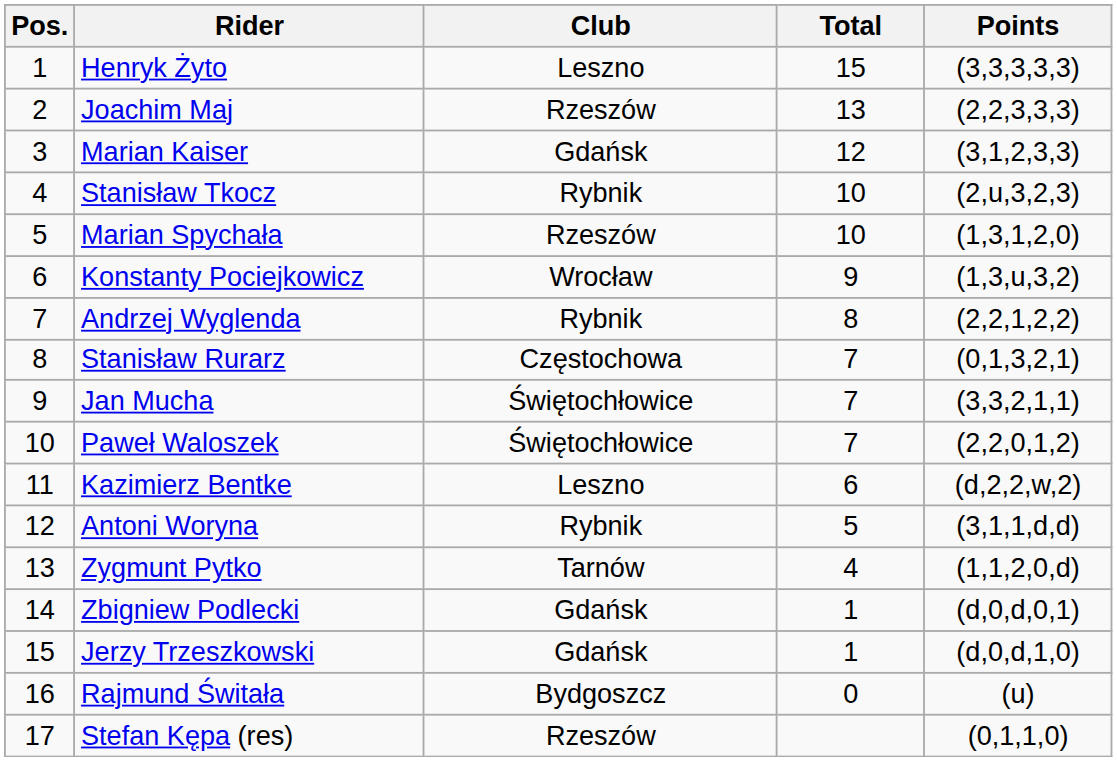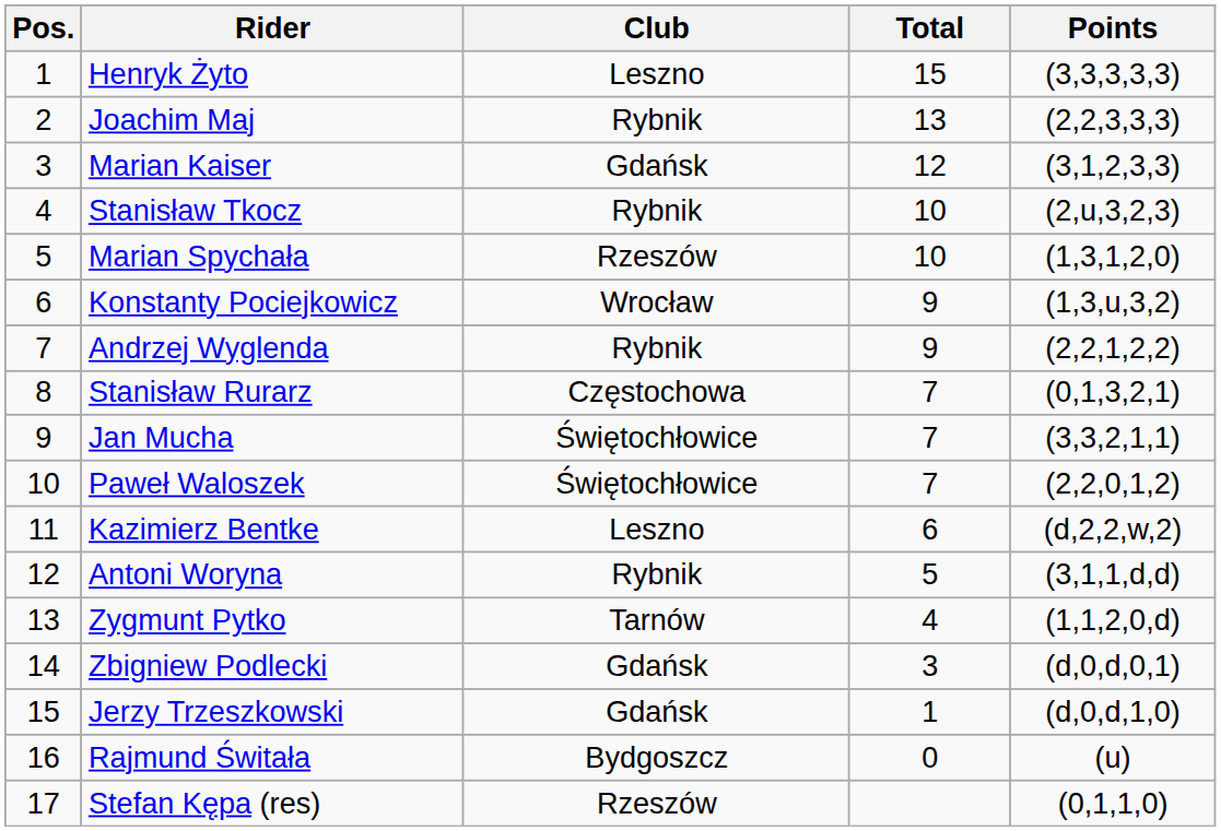 <table class=wikitable style="font-size:93%;">
 <tr>
 <th width=25px>Pos.</th>
 <th width=200px>Rider</th>
 <th width=200px>Club</th>
 <th width=80px>Total</th>
 <th width=100px>Points</th>
 </tr>
 <tr align=center>
 <td>1</td>
 <td align=left><a href='#'>Henryk Żyto</a></td>
 <td>Leszno</td>
 <td>15</td>
 <td>(3,3,3,3,3)</td>
 </tr>
 <tr align=center>
 <td>2</td>
 <td align=left><a href='#'>Joachim Maj</a></td>
-<td>Rzeszów</td>
+<td>Rybnik</td>
 <td>13</td>
 <td>(2,2,3,3,3)</td>
 </tr>
 <tr align=center>
 <td>3</td>
 <td align=left><a href='#'>Marian Kaiser</a></td>
 <td>Gdańsk</td>
 <td>12</td>
 <td>(3,1,2,3,3)</td>
 </tr>
 <tr align=center>
 <td>4</td>
 <td align=left><a href='#'>Stanisław Tkocz</a></td>
 <td>Rybnik</td>
 <td>10</td>
 <td>(2,u,3,2,3)</td>
 </tr>
 <tr align=center>
 <td>5</td>
 <td align=left><a href='#'>Marian Spychała</a></td>
 <td>Rzeszów</td>
 <td>10</td>
 <td>(1,3,1,2,0)</td>
 </tr>
 <tr align=center>
 <td>6</td>
 <td align=left><a href='#'>Konstanty Pociejkowicz</a></td>
 <td>Wrocław</td>
 <td>9</td>
 <td>(1,3,u,3,2)</td>
 </tr>
 <tr align=center>
 <td>7</td>
 <td align=left><a href='#'>Andrzej Wyglenda</a></td>
 <td>Rybnik</td>
-<td>8</td>
+<td>9</td>
 <td>(2,2,1,2,2)</td>
 </tr>
 <tr align=center>
 <td>8</td>
 <td align=left><a href='#'>Stanisław Rurarz</a></td>
 <td>Częstochowa</td>
 <td>7</td>
 <td>(0,1,3,2,1)</td>
 </tr>
 <tr align=center>
 <td>9</td>
 <td align=left><a href='#'>Jan Mucha</a></td>
 <td>Świętochłowice</td>
 <td>7</td>
 <td>(3,3,2,1,1)</td>
 </tr>
 <tr align=center>
 <td>10</td>
 <td align=left><a href='#'>Paweł Waloszek</a></td>
 <td>Świętochłowice</td>
 <td>7</td>
 <td>(2,2,0,1,2)</td>
 </tr>
 <tr align=center>
 <td>11</td>
 <td align=left><a href='#'>Kazimierz Bentke</a></td>
 <td>Leszno</td>
 <td>6</td>
 <td>(d,2,2,w,2)</td>
 </tr>
 <tr align=center>
 <td>12</td>
 <td align=left><a href='#'>Antoni Woryna</a></td>
 <td>Rybnik</td>
 <td>5</td>
 <td>(3,1,1,d,d)</td>
 </tr>
 <tr align=center>
 <td>13</td>
 <td align=left><a href='#'>Zygmunt Pytko</a></td>
 <td>Tarnów</td>
 <td>4</td>
 <td>(1,1,2,0,d)</td>
 </tr>
 <tr align=center>
 <td>14</td>
 <td align=left><a href='#'>Zbigniew Podlecki</a></td>
 <td>Gdańsk</td>
-<td>1</td>
+<td>3</td>
 <td>(d,0,d,0,1)</td>
 </tr>
 <tr align=center>
 <td>15</td>
 <td align=left><a href='#'>Jerzy Trzeszkowski</a></td>
 <td>Gdańsk</td>
 <td>1</td>
 <td>(d,0,d,1,0)</td>
 </tr>
 <tr align=center>
 <td>16</td>
 <td align=left><a href='#'>Rajmund Świtała</a></td>
 <td>Bydgoszcz</td>
 <td>0</td>
 <td>(u)</td>
 </tr>
 <tr align=center>
 <td>17</td>
 <td align=left><a href='#'>Stefan Kępa</a> (res)</td>
 <td>Rzeszów</td>
 <td></td>
 <td>(0,1,1,0)</td>
 </tr>
 </table>
